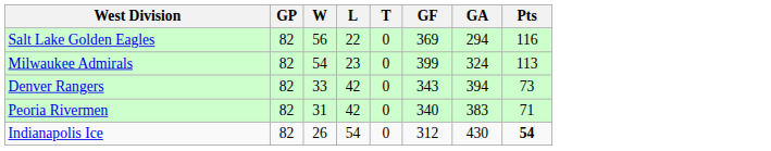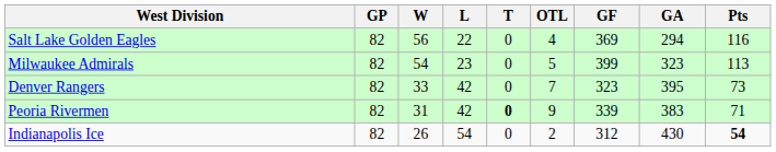 <table class="wikitable">
 <tr>
 <th width="40%">West Division</th>
 <th width="5%">GP</th>
 <th width="5%">W</th>
 <th width="5%">L</th>
 <th width="5%">T</th>
+<th width="5%">OTL</th>
 <th width="7.5%">GF</th>
 <th width="7.5%">GA</th>
 <th width="7.5%">Pts</th>
 </tr>
 <tr align="center" bgcolor="#CCFFCC">
 <td align="left"><a href='#'>Salt Lake Golden Eagles</a></td>
 <td>82</td>
 <td>56</td>
 <td>22</td>
 <td>0</td>
+<td>4</td>
 <td>369</td>
 <td>294</td>
 <td>116</td>
 </tr>
 <tr align="center" bgcolor="#CCFFCC">
 <td align="left"><a href='#'>Milwaukee Admirals</a></td>
 <td>82</td>
 <td>54</td>
 <td>23</td>
 <td>0</td>
+<td>5</td>
 <td>399</td>
-<td>324</td>
+<td>323</td>
 <td>113</td>
 </tr>
 <tr align="center" bgcolor="#CCFFCC">
 <td align="left"><a href='#'>Denver Rangers</a></td>
 <td>82</td>
 <td>33</td>
 <td>42</td>
 <td>0</td>
-<td>343</td>
-<td>394</td>
+<td>7</td>
+<td>323</td>
+<td>395</td>
 <td>73</td>
 </tr>
 <tr align="center" bgcolor="#CCFFCC">
 <td align="left"><a href='#'>Peoria Rivermen</a></td>
 <td>82</td>
 <td>31</td>
 <td>42</td>
-<td>0</td>
-<td>340</td>
+<td><strong>0</strong></td>
+<td>9</td>
+<td>339</td>
 <td>383</td>
 <td>71</td>
 </tr>
 <tr align="center">
 <td align="left"><a href='#'>Indianapolis Ice</a></td>
 <td>82</td>
 <td>26</td>
 <td>54</td>
 <td>0</td>
+<td>2</td>
 <td>312</td>
 <td>430</td>
 <td><strong>54</strong></td>
 </tr>
 </table>
